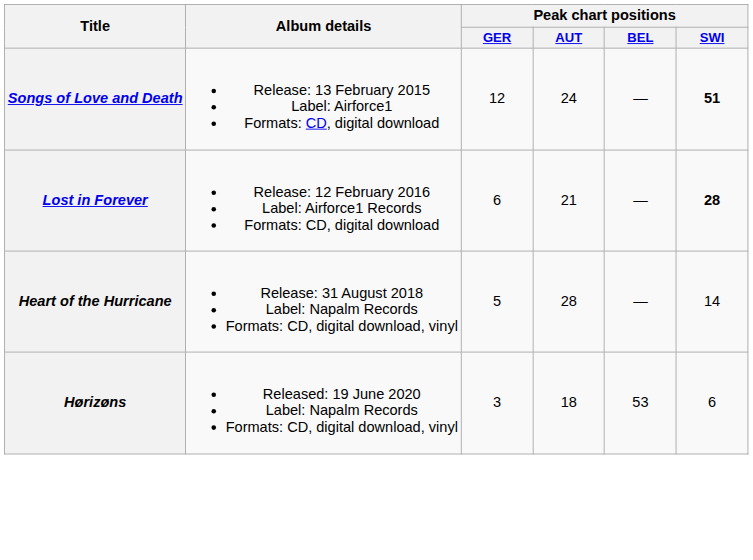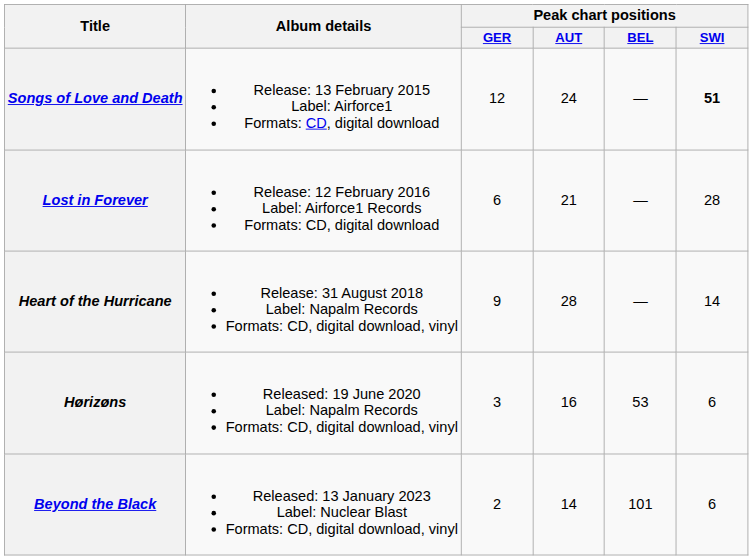 <table class="wikitable plainrowheaders" style="text-align:center;" border="1">
 <tr>
 <th scope="col" rowspan="2">Title</th>
 <th scope="col" rowspan="2">Album details</th>
 <th scope="col" colspan="4">Peak chart positions</th>
 </tr>
 <tr>
 <th scope="col" style="width:5em;font-size:90%;"><a href='#'>GER</a><br></th>
 <th scope="col" style="width:5em;font-size:90%;"><a href='#'>AUT</a><br></th>
 <th scope="col" style="width:5em;font-size:90%;"><a href='#'>BEL</a><br></th>
 <th scope="col" style="width:5em;font-size:90%;"><a href='#'>SWI</a><br></th>
 </tr>
 <tr>
 <th scope="row"><em><a href='#'>Songs of Love and Death</a></em></th>
 <td><br><ul><li>Release: 13 February 2015</li><li>Label: Airforce1</li><li>Formats: <a href='#'>CD</a>, digital download</li></ul></td>
 <td>12</td>
 <td>24</td>
 <td>—</td>
 <td><strong>51</strong></td>
 </tr>
 <tr>
 <th scope="row"><em><a href='#'>Lost in Forever</a></em></th>
 <td><br><ul><li>Release: 12 February 2016</li><li>Label: Airforce1 Records</li><li>Formats: CD, digital download</li></ul></td>
 <td>6</td>
 <td>21</td>
 <td>—</td>
-<td><strong>28</strong></td>
+<td>28</td>
 </tr>
 <tr>
 <th scope="row"><em>Heart of the Hurricane</em></th>
 <td><br><ul><li>Release: 31 August 2018</li><li>Label: Napalm Records</li><li>Formats: CD, digital download, vinyl</li></ul></td>
-<td>5</td>
+<td>9</td>
 <td>28</td>
 <td>—</td>
 <td>14</td>
 </tr>
 <tr>
 <th scope="row"><em>Hørizøns</em></th>
 <td><br><ul><li>Released: 19 June 2020</li><li>Label: Napalm Records</li><li>Formats: CD, digital download, vinyl</li></ul></td>
 <td>3</td>
-<td>18</td>
+<td>16</td>
 <td>53</td>
 <td>6</td>
 </tr>
+<tr>
+<th scope="row"><em><a href='#'>Beyond the Black</a></em></th>
+<td><br><ul><li>Released: 13 January 2023</li><li>Label: Nuclear Blast</li><li>Formats: CD, digital download, vinyl</li></ul></td>
+<td>2</td>
+<td>14</td>
+<td>101</td>
+<td>6</td>
+</tr>
 </table>
